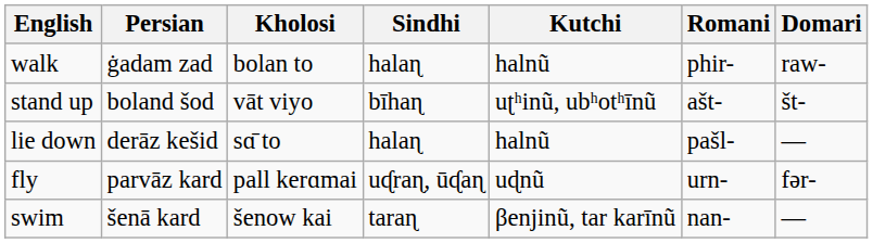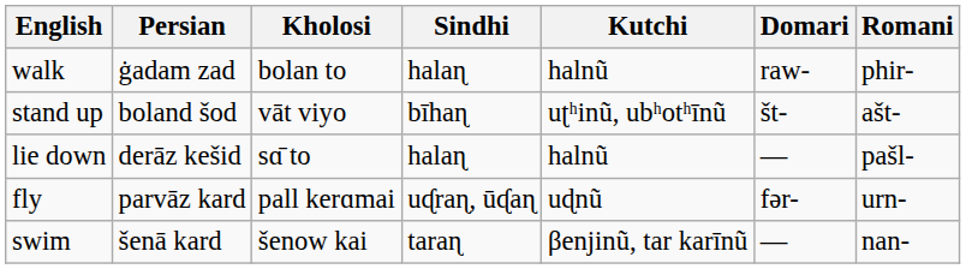 <table class=wikitable>
 <tr>
 <th>English</th>
 <th>Persian</th>
 <th>Kholosi</th>
 <th>Sindhi</th>
 <th>Kutchi</th>
+<th>Domari</th>
 <th>Romani</th>
-<th>Domari</th>
 </tr>
 <tr>
 <td>walk</td>
 <td>ġadam zad</td>
 <td>bolan to</td>
 <td>halaɳ</td>
 <td>halnũ</td>
+<td>raw-</td>
 <td>phir-</td>
-<td>raw-</td>
 </tr>
 <tr>
 <td>stand up</td>
 <td>boland šod</td>
 <td>vāt viyo</td>
 <td>bīhaɳ</td>
 <td>uʈʰinũ, ubʰotʰīnũ</td>
+<td>št-</td>
 <td>ašt-</td>
-<td>št-</td>
 </tr>
 <tr>
 <td>lie down</td>
 <td>derāz kešid</td>
 <td>sɑ̄ to</td>
 <td>halaɳ</td>
 <td>halnũ</td>
+<td>—</td>
 <td>pašl-</td>
-<td>—</td>
 </tr>
 <tr>
 <td>fly</td>
 <td>parvāz kard</td>
 <td>pall kerɑmai</td>
 <td>uᶑraɳ, ūᶑaɳ</td>
 <td>uɖnũ</td>
+<td>fər-</td>
 <td>urn-</td>
-<td>fər-</td>
 </tr>
 <tr>
 <td>swim</td>
 <td>šenā kard</td>
 <td>šenow kai</td>
 <td>taraɳ</td>
 <td>βenjinũ, tar karīnũ</td>
+<td>—</td>
 <td>nan-</td>
-<td>—</td>
 </tr>
 </table>
